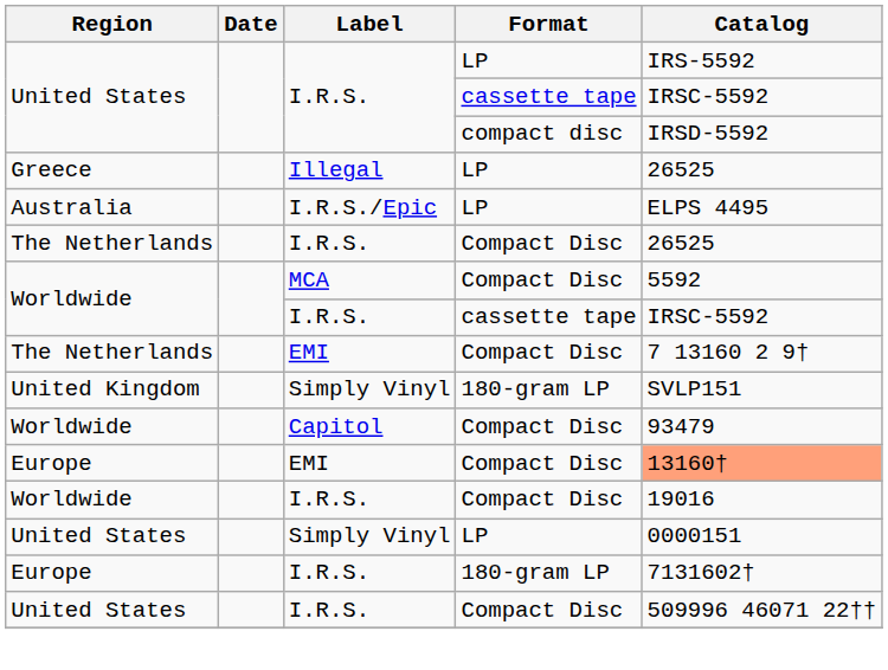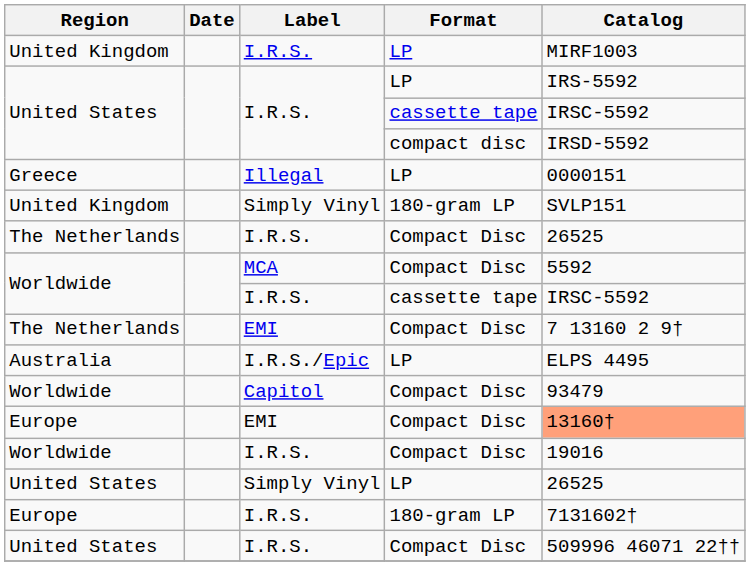 <table class="wikitable">
 <tr>
 <th>Region</th>
 <th>Date</th>
 <th>Label</th>
 <th>Format</th>
 <th>Catalog</th>
+</tr>
+<tr>
+<td>United Kingdom</td>
+<td></td>
+<td><a href='#'>I.R.S.</a></td>
+<td><a href='#'>LP</a></td>
+<td>MIRF1003</td>
 </tr>
 <tr>
 <td rowspan="3">United States</td>
 <td rowspan="3"></td>
 <td rowspan="3">I.R.S.</td>
 <td>LP</td>
 <td>IRS-5592</td>
 </tr>
 <tr>
 <td><a href='#'>cassette tape</a></td>
 <td>IRSC-5592</td>
 </tr>
 <tr>
 <td>compact disc</td>
 <td>IRSD-5592</td>
 </tr>
 <tr>
 <td>Greece</td>
 <td></td>
 <td><a href='#'>Illegal</a></td>
 <td>LP</td>
-<td>26525</td>
+<td>0000151</td>
 </tr>
 <tr>
-<td>Australia</td>
+<td>United Kingdom</td>
 <td></td>
-<td>I.R.S./<a href='#'>Epic</a></td>
-<td>LP</td>
-<td>ELPS 4495</td>
+<td>Simply Vinyl</td>
+<td>180-gram LP</td>
+<td>SVLP151</td>
 </tr>
 <tr>
 <td>The Netherlands</td>
 <td></td>
 <td>I.R.S.</td>
 <td>Compact Disc</td>
 <td>26525</td>
 </tr>
 <tr>
 <td rowspan="2">Worldwide</td>
 <td rowspan="2"></td>
 <td><a href='#'>MCA</a></td>
 <td>Compact Disc</td>
 <td>5592</td>
 </tr>
 <tr>
 <td>I.R.S.</td>
 <td>cassette tape</td>
 <td>IRSC-5592</td>
 </tr>
 <tr>
 <td>The Netherlands</td>
 <td></td>
 <td><a href='#'>EMI</a></td>
 <td>Compact Disc</td>
 <td>7 13160 2 9†</td>
 </tr>
 <tr>
-<td>United Kingdom</td>
+<td>Australia</td>
 <td></td>
-<td>Simply Vinyl</td>
-<td>180-gram LP</td>
-<td>SVLP151</td>
+<td>I.R.S./<a href='#'>Epic</a></td>
+<td>LP</td>
+<td>ELPS 4495</td>
 </tr>
 <tr>
 <td>Worldwide</td>
 <td></td>
 <td><a href='#'>Capitol</a></td>
 <td>Compact Disc</td>
 <td>93479</td>
 </tr>
 <tr>
 <td>Europe</td>
 <td></td>
 <td>EMI</td>
 <td>Compact Disc</td>
 <td style="background: lightsalmon;">13160†</td>
 </tr>
 <tr>
 <td>Worldwide</td>
 <td></td>
 <td>I.R.S.</td>
 <td>Compact Disc</td>
 <td>19016</td>
 </tr>
 <tr>
 <td>United States</td>
 <td></td>
 <td>Simply Vinyl</td>
 <td>LP</td>
-<td>0000151</td>
+<td>26525</td>
 </tr>
 <tr>
 <td>Europe</td>
 <td></td>
 <td>I.R.S.</td>
 <td>180-gram LP</td>
 <td>7131602†</td>
 </tr>
 <tr>
 <td>United States</td>
 <td></td>
 <td>I.R.S.</td>
 <td>Compact Disc</td>
 <td>509996 46071 22††</td>
 </tr>
 <tr>
 </tr>
 </table>
